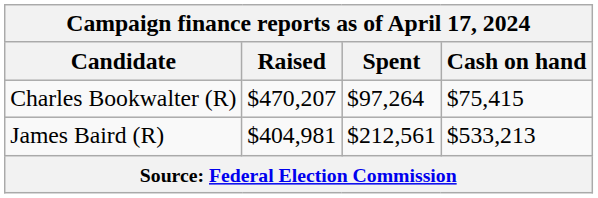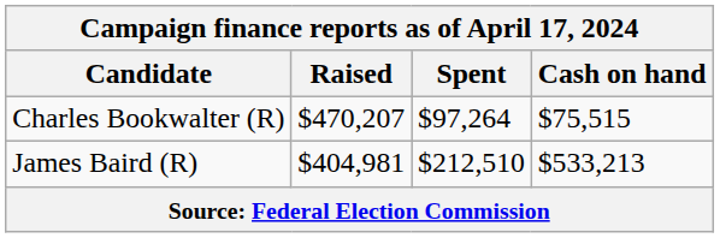 <table class="wikitable sortable">
 <tr>
 <th colspan=4>Campaign finance reports as of April 17, 2024</th>
 </tr>
 <tr style="text-align:center;">
 <th>Candidate</th>
 <th>Raised</th>
 <th>Spent</th>
 <th>Cash on hand</th>
 </tr>
 <tr>
 <td>Charles Bookwalter (R)</td>
 <td>$470,207</td>
 <td>$97,264</td>
-<td>$75,415</td>
+<td>$75,515</td>
 </tr>
 <tr>
 <td>James Baird (R)</td>
 <td>$404,981</td>
-<td>$212,561</td>
+<td>$212,510</td>
 <td>$533,213</td>
 </tr>
 <tr>
 <th colspan="4"><small>Source: <a href='#'>Federal Election Commission</a></small></th>
 </tr>
 </table>
